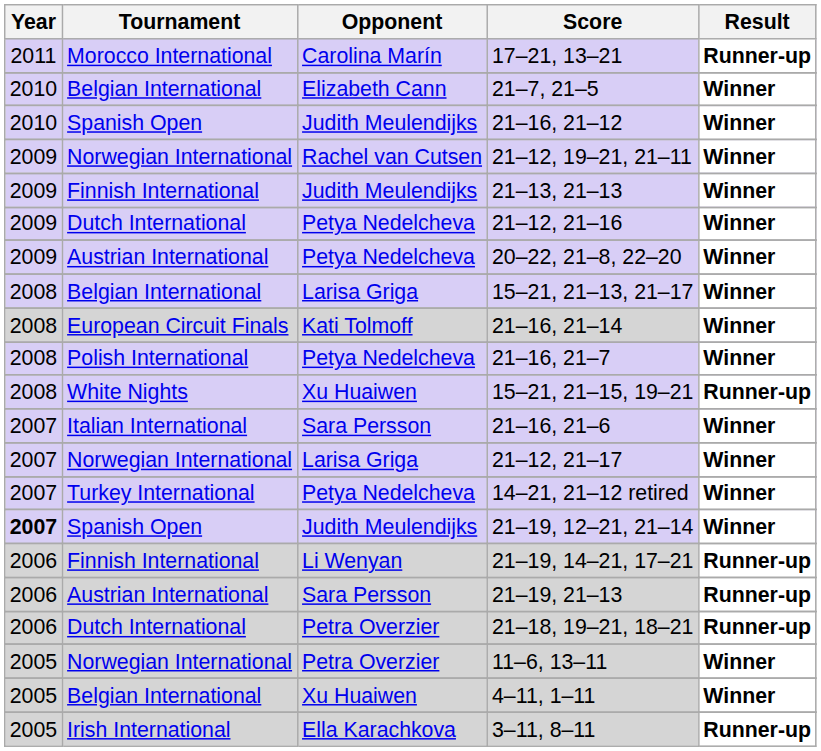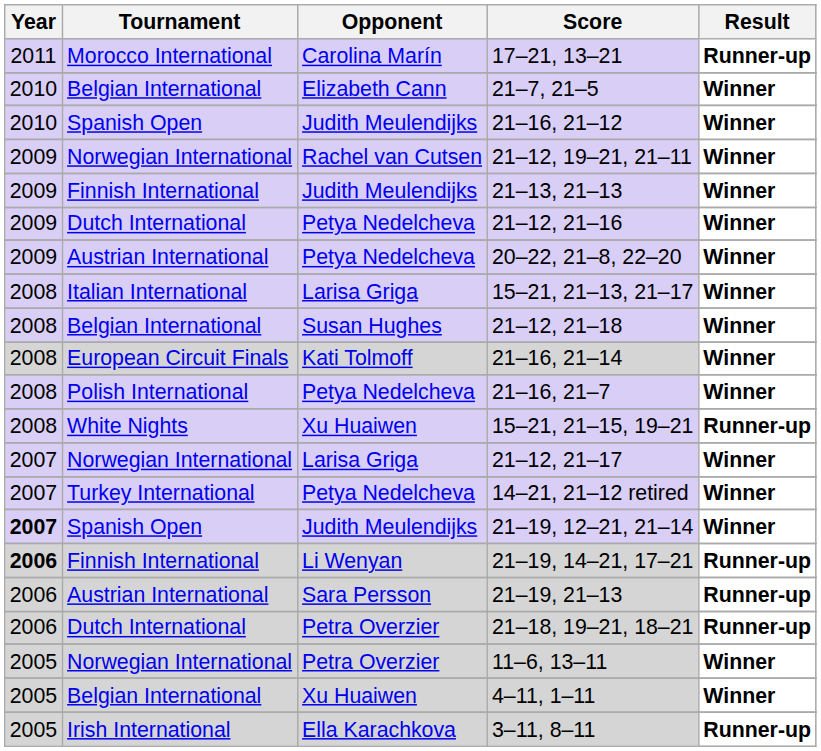 <table class="sortable wikitable" style="font-size: 90%;">
 <tr>
 <th>Year</th>
 <th>Tournament</th>
 <th>Opponent</th>
 <th>Score</th>
 <th>Result</th>
 </tr>
 <tr style="background:#D8CEF6">
 <td align="center">2011</td>
 <td align="left"><a href='#'>Morocco International</a></td>
 <td align="left"> <a href='#'>Carolina Marín</a></td>
 <td align="left">17–21, 13–21</td>
 <td style="text-align:left; background:white"> <strong>Runner-up</strong></td>
 </tr>
 <tr>
 </tr>
 <tr style="background:#D8CEF6">
 <td align="center">2010</td>
 <td align="left"><a href='#'>Belgian International</a></td>
 <td align="left"> <a href='#'>Elizabeth Cann</a></td>
 <td align="left">21–7, 21–5</td>
 <td style="text-align:left; background:white"> <strong>Winner</strong></td>
 </tr>
 <tr>
 </tr>
 <tr style="background:#D8CEF6">
 <td align="center">2010</td>
 <td align="left"><a href='#'>Spanish Open</a></td>
 <td align="left"> <a href='#'>Judith Meulendijks</a></td>
 <td align="left">21–16, 21–12</td>
 <td style="text-align:left; background:white"> <strong>Winner</strong></td>
 </tr>
 <tr>
 </tr>
 <tr style="background:#D8CEF6">
 <td align="center">2009</td>
 <td align="left"><a href='#'>Norwegian International</a></td>
 <td align="left"> <a href='#'>Rachel van Cutsen</a></td>
 <td align="left">21–12, 19–21, 21–11</td>
 <td style="text-align:left; background:white"> <strong>Winner</strong></td>
 </tr>
 <tr>
 </tr>
 <tr style="background:#D8CEF6">
 <td align="center">2009</td>
 <td align="left"><a href='#'>Finnish International</a></td>
 <td align="left"> <a href='#'>Judith Meulendijks</a></td>
 <td align="left">21–13, 21–13</td>
 <td style="text-align:left; background:white"> <strong>Winner</strong></td>
 </tr>
 <tr>
 </tr>
 <tr style="background:#D8CEF6">
 <td align="center">2009</td>
 <td align="left"><a href='#'>Dutch International</a></td>
 <td align="left"> <a href='#'>Petya Nedelcheva</a></td>
 <td align="left">21–12, 21–16</td>
 <td style="text-align:left; background:white"> <strong>Winner</strong></td>
 </tr>
 <tr>
 </tr>
 <tr style="background:#D8CEF6">
 <td align="center">2009</td>
 <td align="left"><a href='#'>Austrian International</a></td>
 <td align="left"> <a href='#'>Petya Nedelcheva</a></td>
 <td align="left">20–22, 21–8, 22–20</td>
 <td style="text-align:left; background:white"> <strong>Winner</strong></td>
 </tr>
 <tr>
 </tr>
 <tr style="background:#D8CEF6">
 <td align="center">2008</td>
-<td align="left"><a href='#'>Belgian International</a></td>
+<td align="left"><a href='#'>Italian International</a></td>
 <td align="left"> <a href='#'>Larisa Griga</a></td>
 <td align="left">15–21, 21–13, 21–17</td>
 <td style="text-align:left; background:white"> <strong>Winner</strong></td>
 </tr>
 <tr>
+</tr>
+<tr style="background:#D8CEF6">
+<td align="center">2008</td>
+<td align="left"><a href='#'>Belgian International</a></td>
+<td align="left"> <a href='#'>Susan Hughes</a></td>
+<td align="left">21–12, 21–18</td>
+<td style="text-align:left; background:white"> <strong>Winner</strong></td>
 </tr>
 <tr>
 </tr>
 <tr style="background:#D5D5D5">
 <td align="center">2008</td>
 <td align="left"><a href='#'>European Circuit Finals</a></td>
 <td align="left"> <a href='#'>Kati Tolmoff</a></td>
 <td align="left">21–16, 21–14</td>
 <td style="text-align:left; background:white"> <strong>Winner</strong></td>
 </tr>
 <tr>
 </tr>
 <tr style="background:#D8CEF6">
 <td align="center">2008</td>
 <td align="left"><a href='#'>Polish International</a></td>
 <td align="left"> <a href='#'>Petya Nedelcheva</a></td>
 <td align="left">21–16, 21–7</td>
 <td style="text-align:left; background:white"> <strong>Winner</strong></td>
 </tr>
 <tr>
 </tr>
 <tr style="background:#D8CEF6">
 <td align="center">2008</td>
 <td align="left"><a href='#'>White Nights</a></td>
 <td align="left"> <a href='#'>Xu Huaiwen</a></td>
 <td align="left">15–21, 21–15, 19–21</td>
 <td style="text-align:left; background:white"> <strong>Runner-up</strong></td>
 </tr>
 <tr>
-</tr>
-<tr style="background:#D8CEF6">
-<td align="center">2007</td>
-<td align="left"><a href='#'>Italian International</a></td>
-<td align="left"> <a href='#'>Sara Persson</a></td>
-<td align="left">21–16, 21–6</td>
-<td style="text-align:left; background:white"> <strong>Winner</strong></td>
 </tr>
 <tr>
 </tr>
 <tr style="background:#D8CEF6">
 <td align="center">2007</td>
 <td align="left"><a href='#'>Norwegian International</a></td>
 <td align="left"> <a href='#'>Larisa Griga</a></td>
 <td align="left">21–12, 21–17</td>
 <td style="text-align:left; background:white"> <strong>Winner</strong></td>
 </tr>
 <tr>
 </tr>
 <tr style="background:#D8CEF6">
 <td align="center">2007</td>
 <td align="left"><a href='#'>Turkey International</a></td>
 <td align="left"> <a href='#'>Petya Nedelcheva</a></td>
 <td align="left">14–21, 21–12 retired</td>
 <td style="text-align:left; background:white"> <strong>Winner</strong></td>
 </tr>
 <tr>
 </tr>
 <tr style="background:#D8CEF6">
 <td align="center"><strong>2007</strong></td>
 <td align="left"><a href='#'>Spanish Open</a></td>
 <td align="left"> <a href='#'>Judith Meulendijks</a></td>
 <td align="left">21–19, 12–21, 21–14</td>
 <td style="text-align:left; background:white"> <strong>Winner</strong></td>
 </tr>
 <tr>
 </tr>
 <tr style="background:#D5D5D5">
-<td align="center">2006</td>
+<td align="center"><strong>2006</strong></td>
 <td align="left"><a href='#'>Finnish International</a></td>
 <td align="left"> <a href='#'>Li Wenyan</a></td>
 <td align="left">21–19, 14–21, 17–21</td>
 <td style="text-align:left; background:white"> <strong>Runner-up</strong></td>
 </tr>
 <tr>
 </tr>
 <tr style="background:#D5D5D5">
 <td align="center">2006</td>
 <td align="left"><a href='#'>Austrian International</a></td>
 <td align="left"> <a href='#'>Sara Persson</a></td>
 <td align="left">21–19, 21–13</td>
 <td style="text-align:left; background:white"> <strong>Runner-up</strong></td>
 </tr>
 <tr>
 </tr>
 <tr style="background:#D5D5D5">
 <td align="center">2006</td>
 <td align="left"><a href='#'>Dutch International</a></td>
 <td align="left"> <a href='#'>Petra Overzier</a></td>
 <td align="left">21–18, 19–21, 18–21</td>
 <td style="text-align:left; background:white"> <strong>Runner-up</strong></td>
 </tr>
 <tr>
 </tr>
 <tr style="background:#D5D5D5">
 <td align="center">2005</td>
 <td align="left"><a href='#'>Norwegian International</a></td>
 <td align="left"> <a href='#'>Petra Overzier</a></td>
 <td align="left">11–6, 13–11</td>
 <td style="text-align:left; background:white"> <strong>Winner</strong></td>
 </tr>
 <tr>
 </tr>
 <tr style="background:#D5D5D5">
 <td align="center">2005</td>
 <td align="left"><a href='#'>Belgian International</a></td>
 <td align="left"> <a href='#'>Xu Huaiwen</a></td>
 <td align="left">4–11, 1–11</td>
 <td style="text-align:left; background:white"> <strong>Winner</strong></td>
 </tr>
 <tr>
 </tr>
 <tr style="background:#D5D5D5">
 <td align="center">2005</td>
 <td align="left"><a href='#'>Irish International</a></td>
 <td align="left"> <a href='#'>Ella Karachkova</a></td>
 <td align="left">3–11, 8–11</td>
 <td style="text-align:left; background:white"> <strong>Runner-up</strong></td>
 </tr>
 </table>
